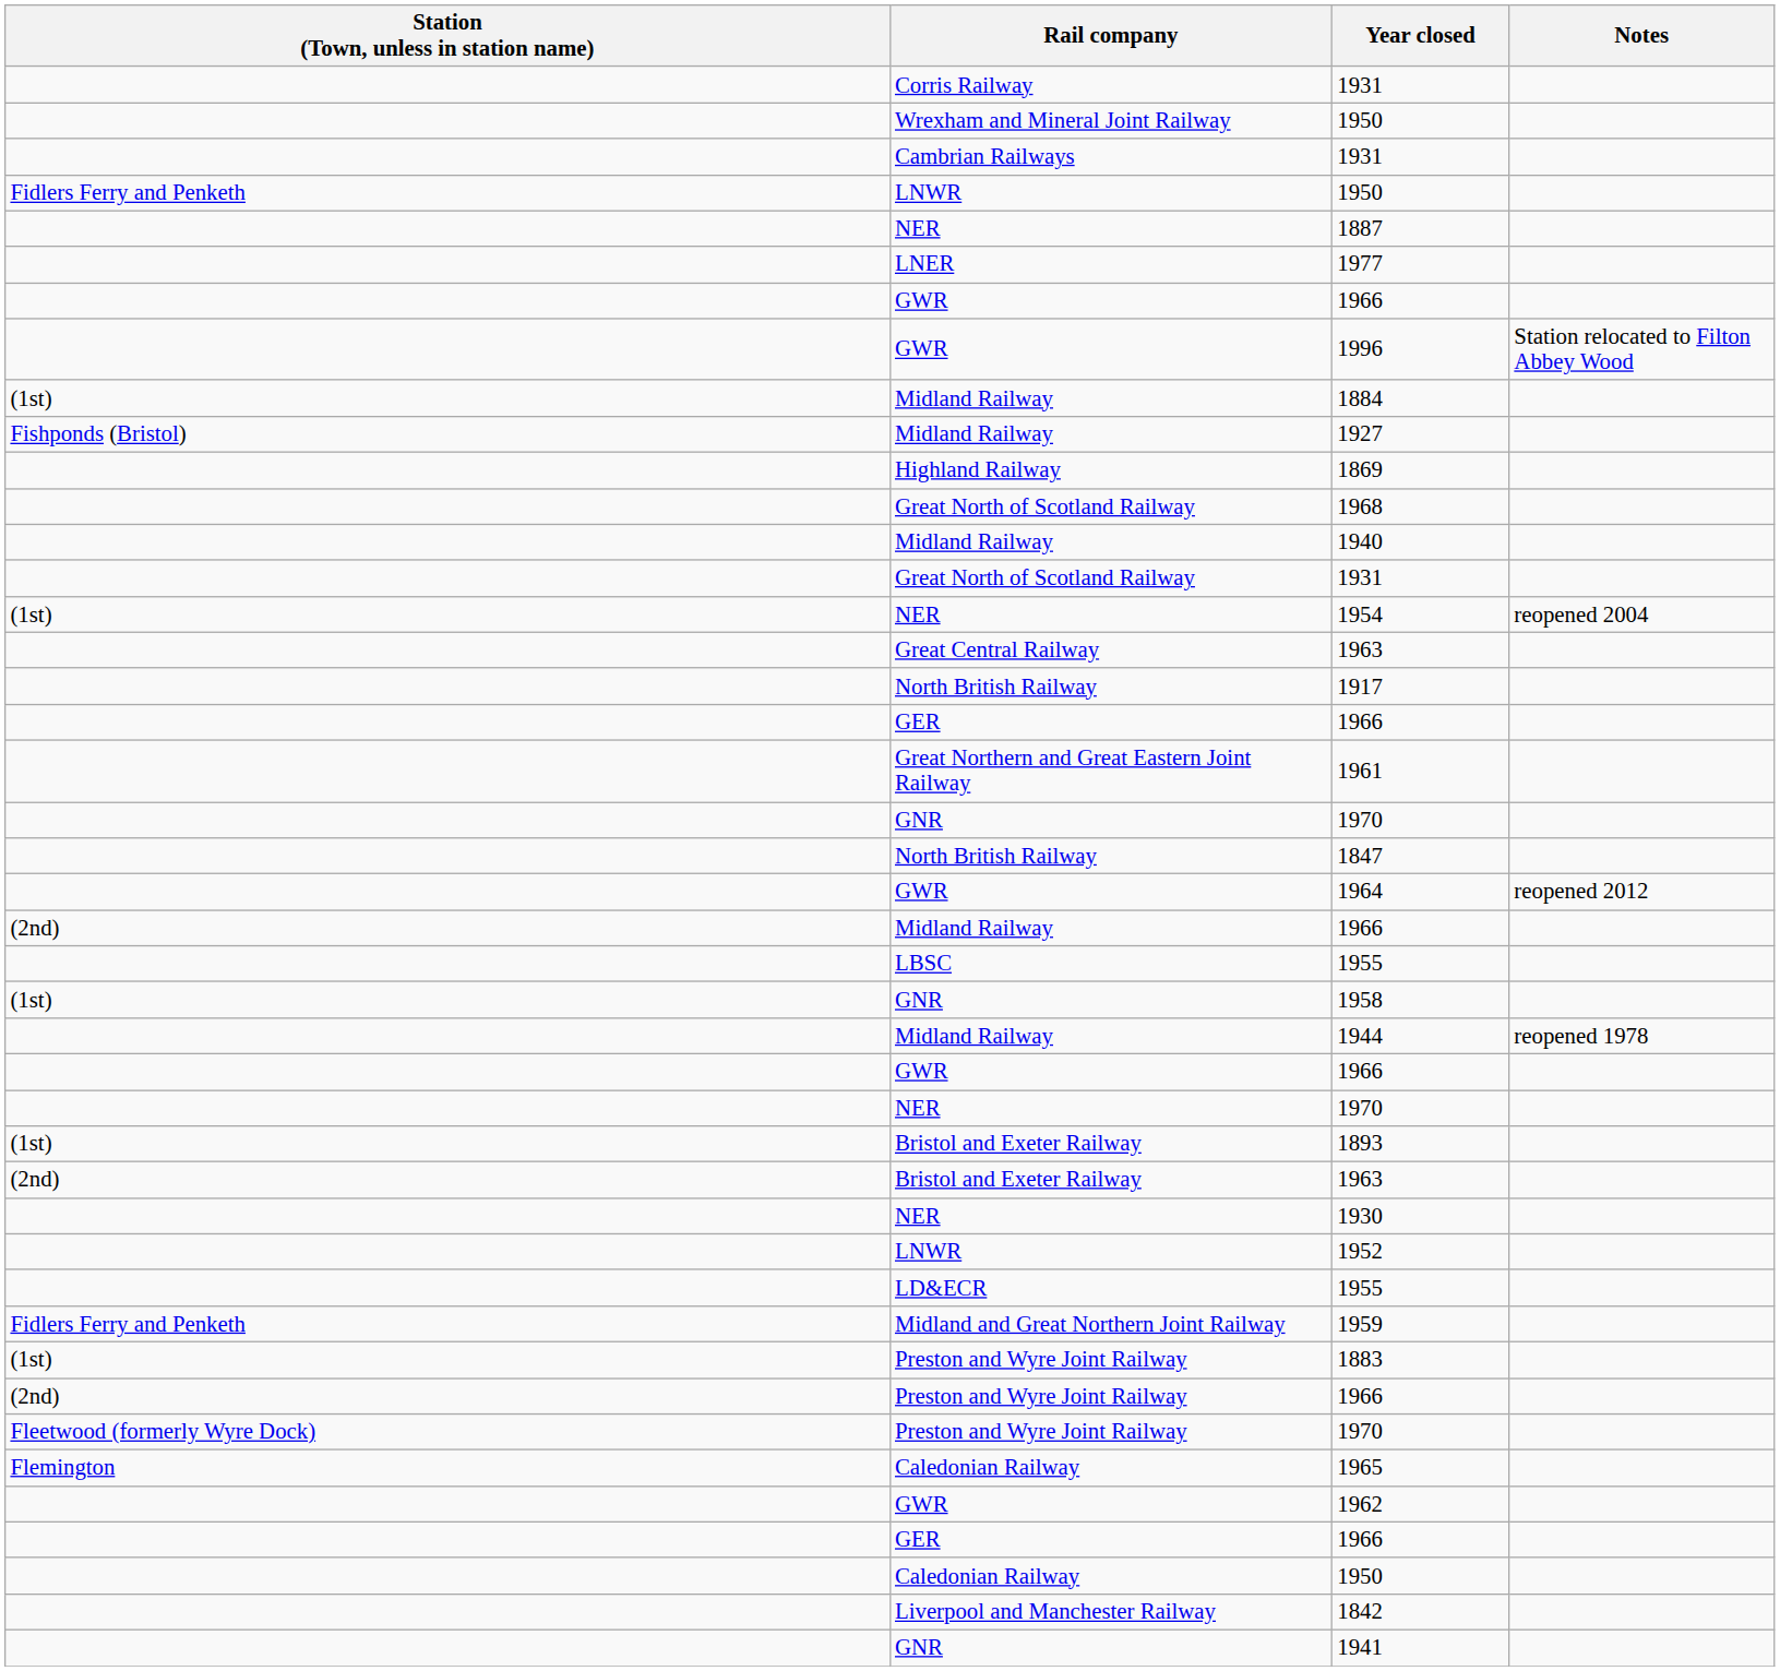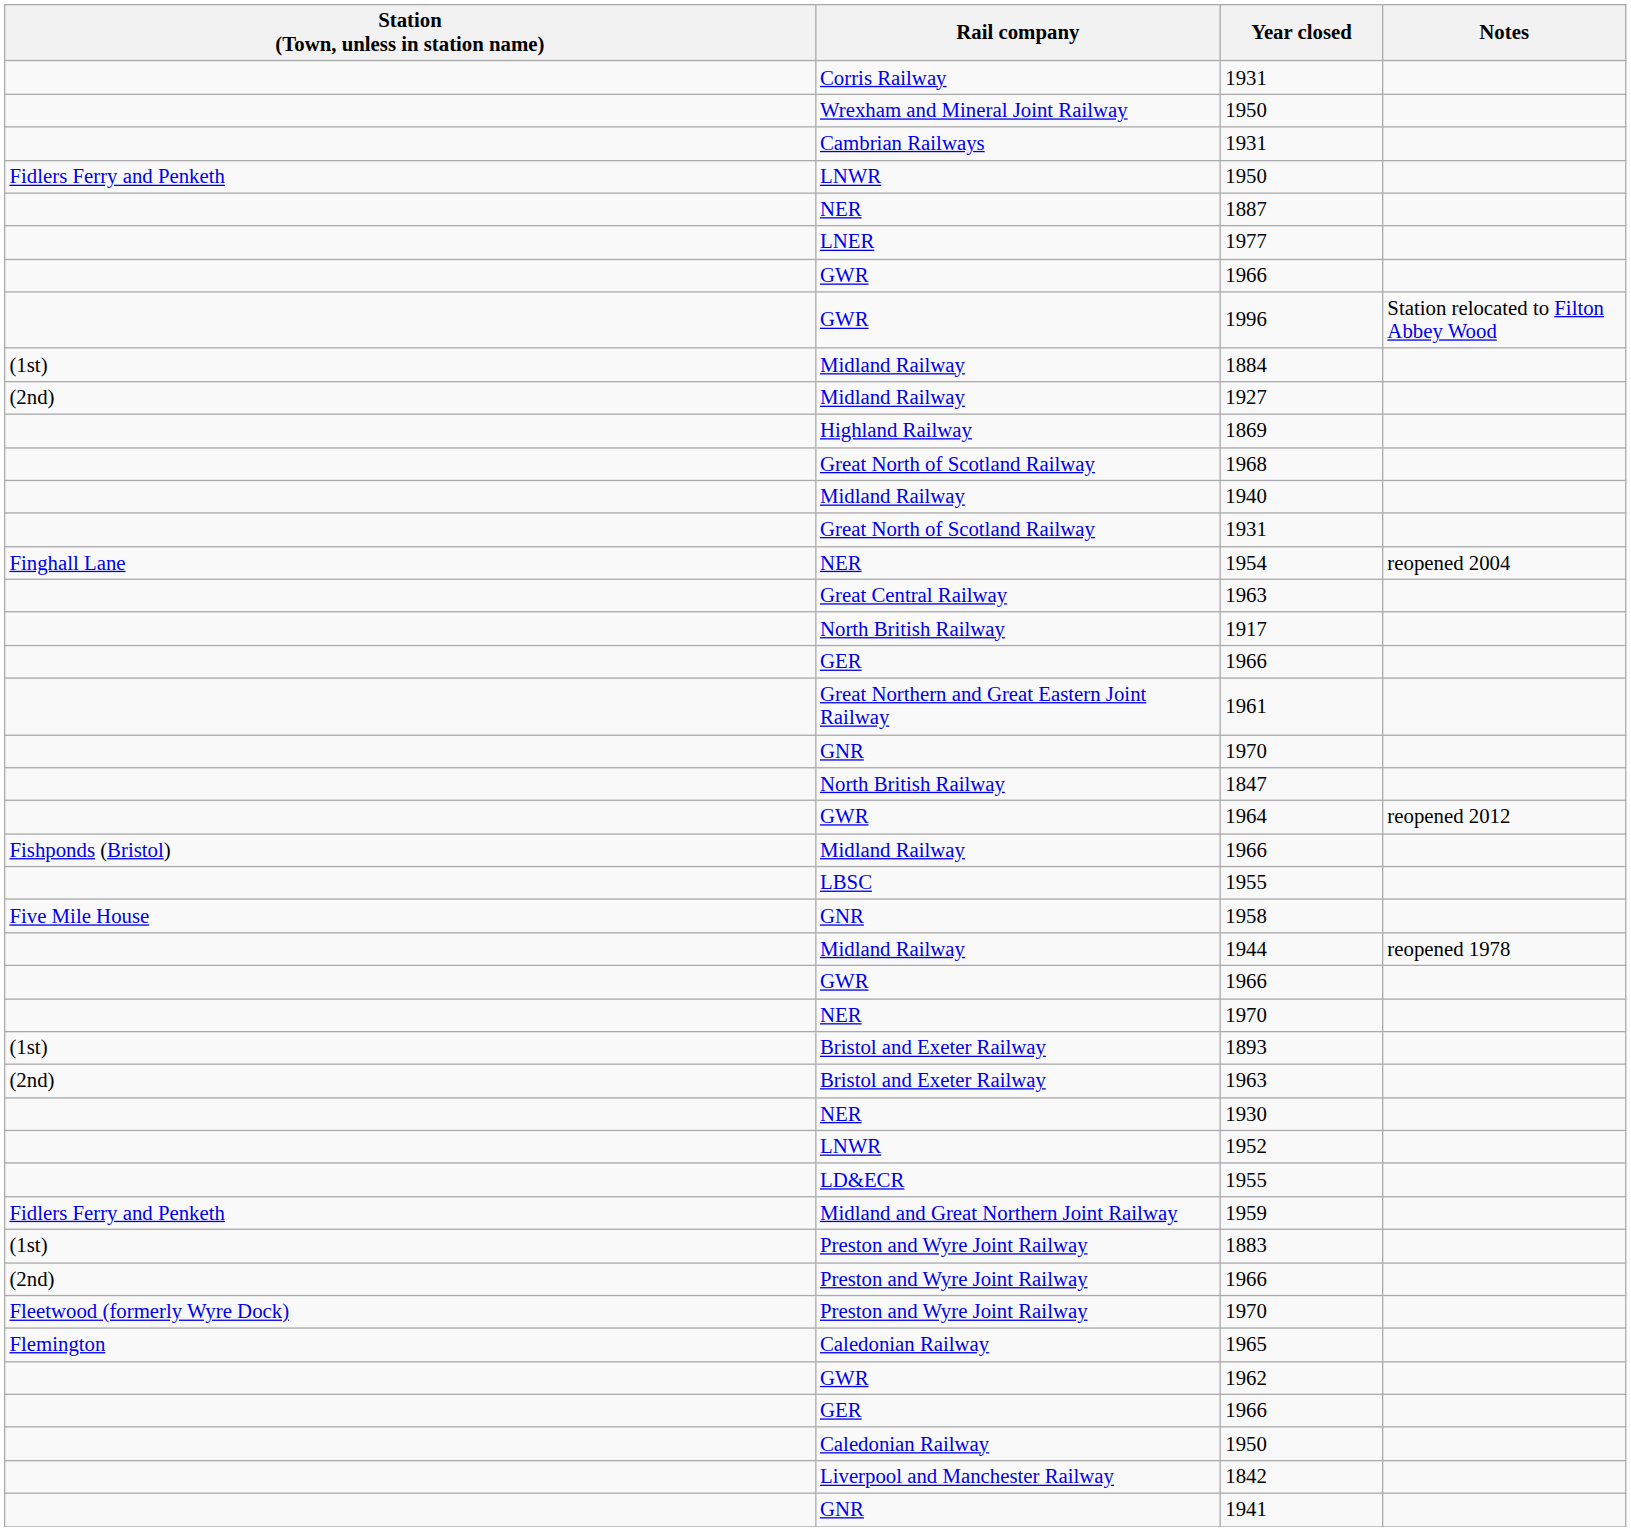 <table class="wikitable sortable">
 <tr>
 <th style="width:50%">Station<br>(Town, unless in station name)</th>
 <th style="width:25%">Rail company</th>
 <th style="width:10%">Year closed</th>
 <th style="width:20%">Notes</th>
 </tr>
 <tr>
 <td></td>
 <td><a href='#'>Corris Railway</a></td>
 <td>1931</td>
 <td></td>
 </tr>
 <tr>
 <td></td>
 <td><a href='#'>Wrexham and Mineral Joint Railway</a></td>
 <td>1950</td>
 <td></td>
 </tr>
 <tr>
 <td></td>
 <td><a href='#'>Cambrian Railways</a></td>
 <td>1931</td>
 <td></td>
 </tr>
 <tr>
 <td><a href='#'>Fidlers Ferry and Penketh</a></td>
 <td><a href='#'>LNWR</a></td>
 <td>1950</td>
 <td></td>
 </tr>
 <tr>
 <td></td>
 <td><a href='#'>NER</a></td>
 <td>1887</td>
 <td></td>
 </tr>
 <tr>
 <td></td>
 <td><a href='#'>LNER</a></td>
 <td>1977</td>
 <td></td>
 </tr>
 <tr>
 <td></td>
 <td><a href='#'>GWR</a></td>
 <td>1966</td>
 <td></td>
 </tr>
 <tr>
 <td></td>
 <td><a href='#'>GWR</a></td>
 <td>1996</td>
 <td>Station relocated to <a href='#'>Filton Abbey Wood</a></td>
 </tr>
 <tr>
 <td> (1st)</td>
 <td><a href='#'>Midland Railway</a></td>
 <td>1884</td>
 <td></td>
 </tr>
 <tr>
-<td><a href='#'>Fishponds</a> (<a href='#'>Bristol</a>)</td>
+<td> (2nd)</td>
 <td><a href='#'>Midland Railway</a></td>
 <td>1927</td>
 <td></td>
 </tr>
 <tr>
 <td></td>
 <td><a href='#'>Highland Railway</a></td>
 <td>1869</td>
 <td></td>
 </tr>
 <tr>
 <td></td>
 <td><a href='#'>Great North of Scotland Railway</a></td>
 <td>1968</td>
 <td></td>
 </tr>
 <tr>
 <td></td>
 <td><a href='#'>Midland Railway</a></td>
 <td>1940</td>
 <td></td>
 </tr>
 <tr>
 <td></td>
 <td><a href='#'>Great North of Scotland Railway</a></td>
 <td>1931</td>
 <td></td>
 </tr>
 <tr>
-<td> (1st)</td>
+<td><a href='#'>Finghall Lane</a></td>
 <td><a href='#'>NER</a></td>
 <td>1954</td>
 <td>reopened 2004</td>
 </tr>
 <tr>
 <td></td>
 <td><a href='#'>Great Central Railway</a></td>
 <td>1963</td>
 <td></td>
 </tr>
 <tr>
 <td></td>
 <td><a href='#'>North British Railway</a></td>
 <td>1917</td>
 <td></td>
 </tr>
 <tr>
 <td></td>
 <td><a href='#'>GER</a></td>
 <td>1966</td>
 <td></td>
 </tr>
 <tr>
 <td></td>
 <td><a href='#'>Great Northern and Great Eastern Joint Railway</a></td>
 <td>1961</td>
 <td></td>
 </tr>
 <tr>
 <td></td>
 <td><a href='#'>GNR</a></td>
 <td>1970</td>
 <td></td>
 </tr>
 <tr>
 <td></td>
 <td><a href='#'>North British Railway</a></td>
 <td>1847</td>
 <td></td>
 </tr>
 <tr>
 <td></td>
 <td><a href='#'>GWR</a></td>
 <td>1964</td>
 <td>reopened 2012</td>
 </tr>
 <tr>
-<td> (2nd)</td>
+<td><a href='#'>Fishponds</a> (<a href='#'>Bristol</a>)</td>
 <td><a href='#'>Midland Railway</a></td>
 <td>1966</td>
 <td></td>
 </tr>
 <tr>
 <td></td>
 <td><a href='#'>LBSC</a></td>
 <td>1955</td>
 <td></td>
 </tr>
 <tr>
-<td> (1st)</td>
+<td><a href='#'>Five Mile House</a></td>
 <td><a href='#'>GNR</a></td>
 <td>1958</td>
 <td></td>
 </tr>
 <tr>
 <td></td>
 <td><a href='#'>Midland Railway</a></td>
 <td>1944</td>
 <td>reopened 1978</td>
 </tr>
 <tr>
 <td></td>
 <td><a href='#'>GWR</a></td>
 <td>1966</td>
 <td></td>
 </tr>
 <tr>
 <td></td>
 <td><a href='#'>NER</a></td>
 <td>1970</td>
 <td></td>
 </tr>
 <tr>
 <td> (1st)</td>
 <td><a href='#'>Bristol and Exeter Railway</a></td>
 <td>1893</td>
 <td></td>
 </tr>
 <tr>
 <td> (2nd)</td>
 <td><a href='#'>Bristol and Exeter Railway</a></td>
 <td>1963</td>
 <td></td>
 </tr>
 <tr>
 <td></td>
 <td><a href='#'>NER</a></td>
 <td>1930</td>
 <td></td>
 </tr>
 <tr>
 <td></td>
 <td><a href='#'>LNWR</a></td>
 <td>1952</td>
 <td></td>
 </tr>
 <tr>
 <td></td>
 <td><a href='#'>LD&ECR</a></td>
 <td>1955</td>
 <td></td>
 </tr>
 <tr>
 <td><a href='#'>Fidlers Ferry and Penketh</a></td>
 <td><a href='#'>Midland and Great Northern Joint Railway</a></td>
 <td>1959</td>
 <td></td>
 </tr>
 <tr>
 <td> (1st)</td>
 <td><a href='#'>Preston and Wyre Joint Railway</a></td>
 <td>1883</td>
 <td></td>
 </tr>
 <tr>
 <td> (2nd)</td>
 <td><a href='#'>Preston and Wyre Joint Railway</a></td>
 <td>1966</td>
 <td></td>
 </tr>
 <tr>
 <td><a href='#'>Fleetwood (formerly Wyre Dock)</a></td>
 <td><a href='#'>Preston and Wyre Joint Railway</a></td>
 <td>1970</td>
 <td></td>
 </tr>
 <tr>
 <td><a href='#'>Flemington</a></td>
 <td><a href='#'>Caledonian Railway</a></td>
 <td>1965</td>
 <td></td>
 </tr>
 <tr>
 <td></td>
 <td><a href='#'>GWR</a></td>
 <td>1962</td>
 <td></td>
 </tr>
 <tr>
 <td></td>
 <td><a href='#'>GER</a></td>
 <td>1966</td>
 <td></td>
 </tr>
 <tr>
 <td></td>
 <td><a href='#'>Caledonian Railway</a></td>
 <td>1950</td>
 <td></td>
 </tr>
 <tr>
 <td></td>
 <td><a href='#'>Liverpool and Manchester Railway</a></td>
 <td>1842</td>
 <td></td>
 </tr>
 <tr>
 <td></td>
 <td><a href='#'>GNR</a></td>
 <td>1941</td>
 <td></td>
 </tr>
 </table>
